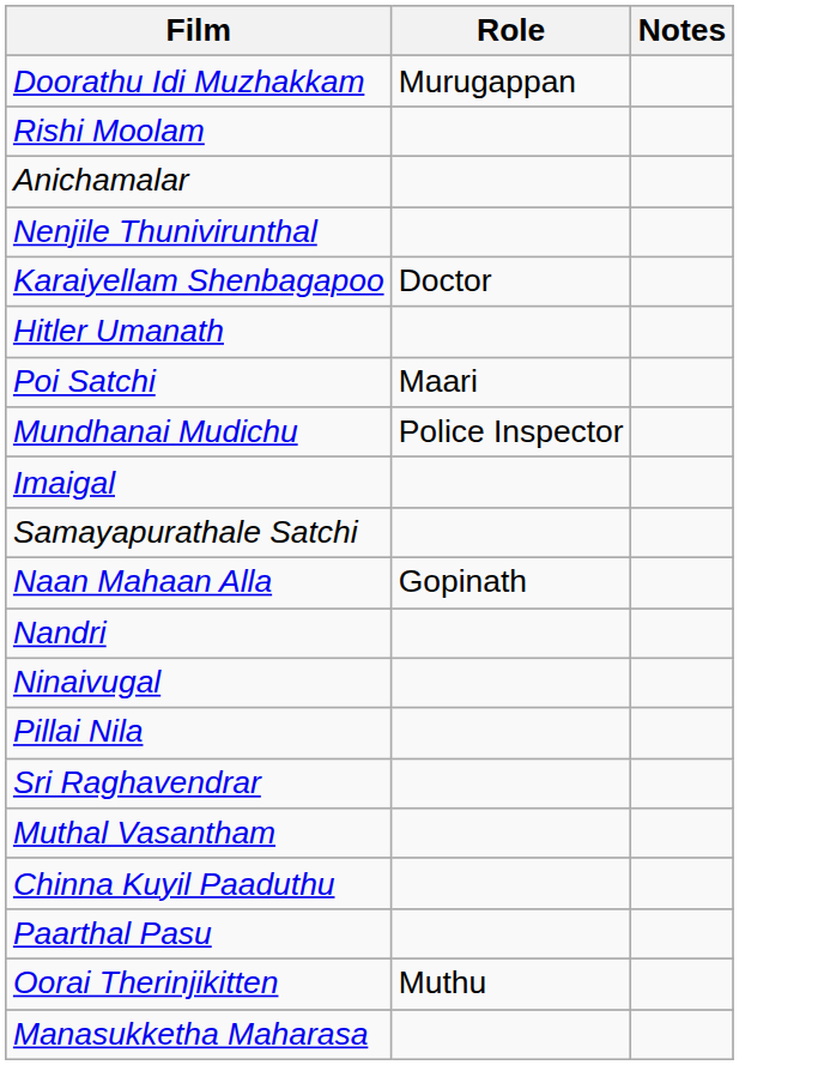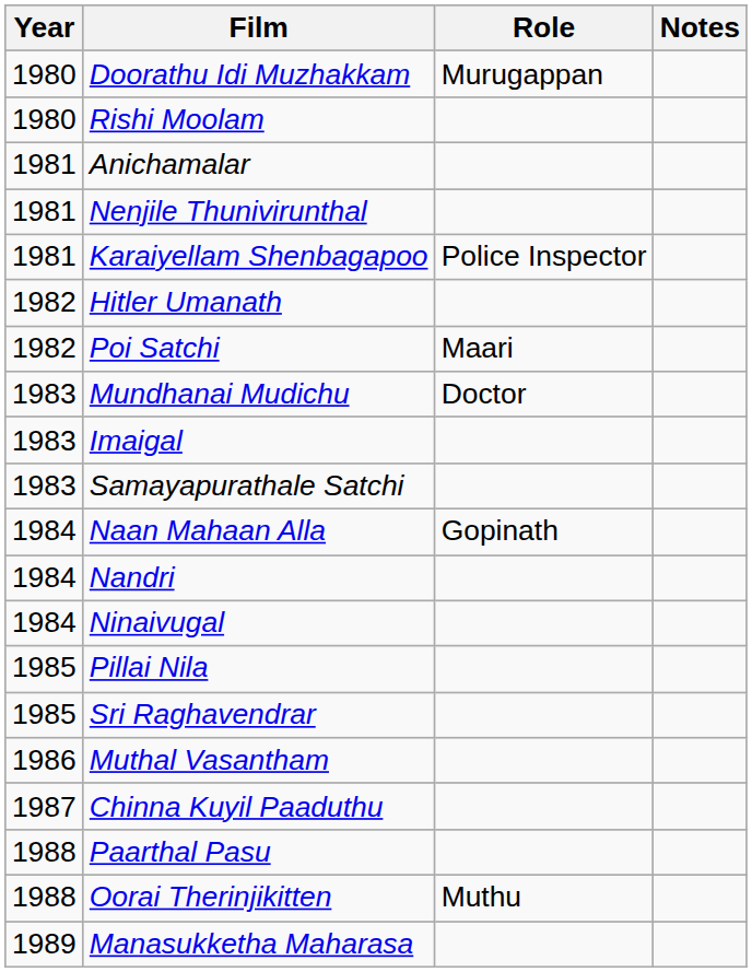 <table class="wikitable sortable">
 <tr>
+<th>Year</th>
 <th>Film</th>
 <th>Role</th>
 <th>Notes</th>
 </tr>
 <tr>
+<td>1980</td>
 <td><em><a href='#'>Doorathu Idi Muzhakkam</a></em></td>
 <td>Murugappan</td>
 <td></td>
 </tr>
 <tr>
+<td>1980</td>
 <td><em><a href='#'>Rishi Moolam</a></em></td>
 <td></td>
 <td></td>
 </tr>
 <tr>
+<td>1981</td>
 <td><em>Anichamalar</em></td>
 <td></td>
 <td></td>
 </tr>
 <tr>
+<td>1981</td>
 <td><em><a href='#'>Nenjile Thunivirunthal</a></em></td>
 <td></td>
 <td></td>
 </tr>
 <tr>
+<td>1981</td>
 <td><em><a href='#'>Karaiyellam Shenbagapoo</a></em></td>
-<td>Doctor</td>
+<td>Police Inspector</td>
 <td></td>
 </tr>
 <tr>
+<td>1982</td>
 <td><em><a href='#'>Hitler Umanath</a></em></td>
 <td></td>
 <td></td>
 </tr>
 <tr>
+<td>1982</td>
 <td><em><a href='#'>Poi Satchi</a></em></td>
 <td>Maari</td>
 <td></td>
 </tr>
 <tr>
+<td>1983</td>
 <td><em><a href='#'>Mundhanai Mudichu</a></em></td>
-<td>Police Inspector</td>
+<td>Doctor</td>
 <td></td>
 </tr>
 <tr>
+<td>1983</td>
 <td><em><a href='#'>Imaigal</a></em></td>
 <td></td>
 <td></td>
 </tr>
 <tr>
+<td>1983</td>
 <td><em>Samayapurathale Satchi</em></td>
 <td></td>
 <td></td>
 </tr>
 <tr>
+<td>1984</td>
 <td><em><a href='#'>Naan Mahaan Alla</a></em></td>
 <td>Gopinath</td>
 <td></td>
 </tr>
 <tr>
+<td>1984</td>
 <td><em><a href='#'>Nandri</a></em></td>
 <td></td>
 <td></td>
 </tr>
 <tr>
+<td>1984</td>
 <td><em><a href='#'>Ninaivugal</a></em></td>
 <td></td>
 <td></td>
 </tr>
 <tr>
+<td>1985</td>
 <td><em><a href='#'>Pillai Nila</a></em></td>
 <td></td>
 <td></td>
 </tr>
 <tr>
+<td>1985</td>
 <td><em><a href='#'>Sri Raghavendrar</a></em></td>
 <td></td>
 <td></td>
 </tr>
 <tr>
+<td>1986</td>
 <td><em><a href='#'>Muthal Vasantham</a></em></td>
 <td></td>
 <td></td>
 </tr>
 <tr>
+<td>1987</td>
 <td><em><a href='#'>Chinna Kuyil Paaduthu</a></em></td>
 <td></td>
 <td></td>
 </tr>
 <tr>
+<td>1988</td>
 <td><em><a href='#'>Paarthal Pasu</a></em></td>
 <td></td>
 <td></td>
 </tr>
 <tr>
+<td>1988</td>
 <td><em><a href='#'>Oorai Therinjikitten</a></em></td>
 <td>Muthu</td>
 <td></td>
 </tr>
 <tr>
+<td>1989</td>
 <td><em><a href='#'>Manasukketha Maharasa</a></em></td>
 <td></td>
 <td></td>
 </tr>
 </table>
